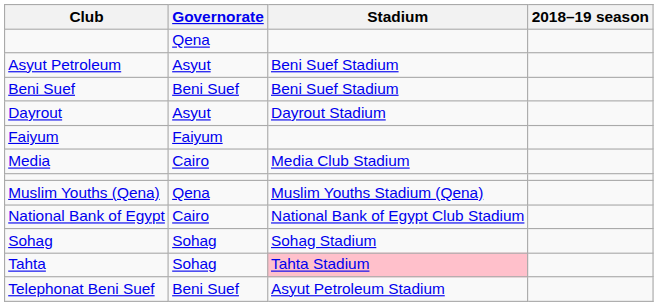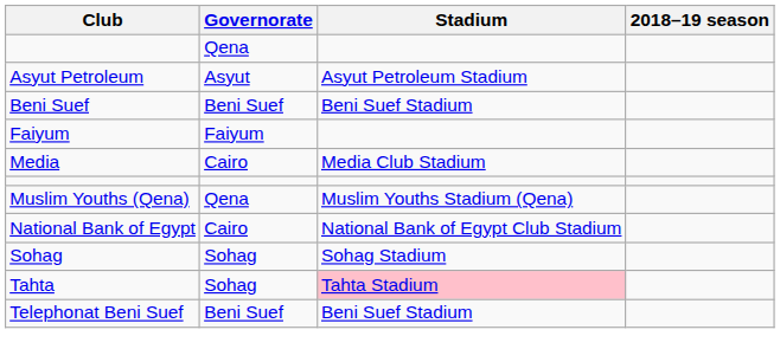 <table class="wikitable sortable" style="font-size:86%">
 <tr>
 <th>Club</th>
 <th><a href='#'>Governorate</a></th>
 <th>Stadium</th>
 <th>2018–19 season</th>
 </tr>
 <tr>
 <td></td>
 <td><a href='#'>Qena</a></td>
 <td></td>
 <td></td>
 </tr>
 <tr>
 <td><a href='#'>Asyut Petroleum</a></td>
 <td><a href='#'>Asyut</a></td>
-<td><a href='#'>Beni Suef Stadium</a></td>
+<td><a href='#'>Asyut Petroleum Stadium</a></td>
 <td></td>
 </tr>
 <tr>
 <td><a href='#'>Beni Suef</a></td>
 <td><a href='#'>Beni Suef</a></td>
 <td><a href='#'>Beni Suef Stadium</a></td>
-<td></td>
-</tr>
-<tr>
-<td><a href='#'>Dayrout</a></td>
-<td><a href='#'>Asyut</a></td>
-<td><a href='#'>Dayrout Stadium</a></td>
 <td></td>
 </tr>
 <tr>
 <td><a href='#'>Faiyum</a></td>
 <td><a href='#'>Faiyum</a></td>
 <td></td>
 <td></td>
 </tr>
 <tr>
 <td><a href='#'>Media</a></td>
 <td><a href='#'>Cairo</a></td>
 <td><a href='#'>Media Club Stadium</a></td>
 <td></td>
 </tr>
 <tr>
 <td></td>
 <td></td>
 <td></td>
 <td></td>
 </tr>
 <tr>
 <td><a href='#'>Muslim Youths (Qena)</a></td>
 <td><a href='#'>Qena</a></td>
 <td><a href='#'>Muslim Youths Stadium (Qena)</a></td>
 <td></td>
 </tr>
 <tr>
 <td><a href='#'>National Bank of Egypt</a></td>
 <td><a href='#'>Cairo</a></td>
 <td><a href='#'>National Bank of Egypt Club Stadium</a></td>
 <td></td>
 </tr>
 <tr>
 <td><a href='#'>Sohag</a></td>
 <td><a href='#'>Sohag</a></td>
 <td><a href='#'>Sohag Stadium</a></td>
 <td></td>
 </tr>
 <tr>
 <td><a href='#'>Tahta</a></td>
 <td><a href='#'>Sohag</a></td>
 <td style="background: pink;"><a href='#'>Tahta Stadium</a></td>
 <td></td>
 </tr>
 <tr>
 <td><a href='#'>Telephonat Beni Suef</a></td>
 <td><a href='#'>Beni Suef</a></td>
-<td><a href='#'>Asyut Petroleum Stadium</a></td>
+<td><a href='#'>Beni Suef Stadium</a></td>
 <td></td>
 </tr>
 </table>
